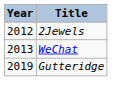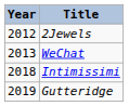 <table class="wikitable">
 <tr>
 <th style="background:#B0C4DE;">Year</th>
 <th style="background:#B0C4DE;">Title</th>
 </tr>
 <tr>
 <td>2012</td>
 <td><em>2Jewels</em></td>
 </tr>
 <tr>
 <td>2013</td>
 <td><em><a href='#'>WeChat</a></em></td>
 </tr>
 <tr>
+<td>2018</td>
+<td><em><a href='#'>Intimissimi</a></em></td>
+</tr>
+<tr>
 <td>2019</td>
 <td><em>Gutteridge</em></td>
 </tr>
 </table>
